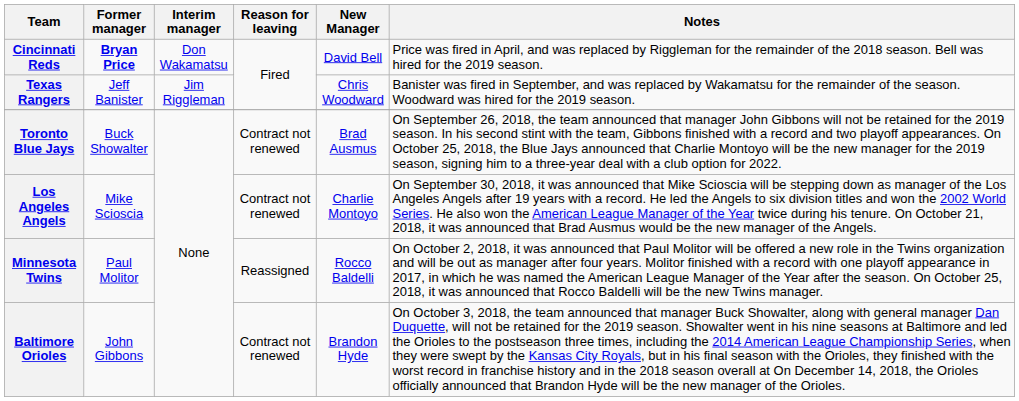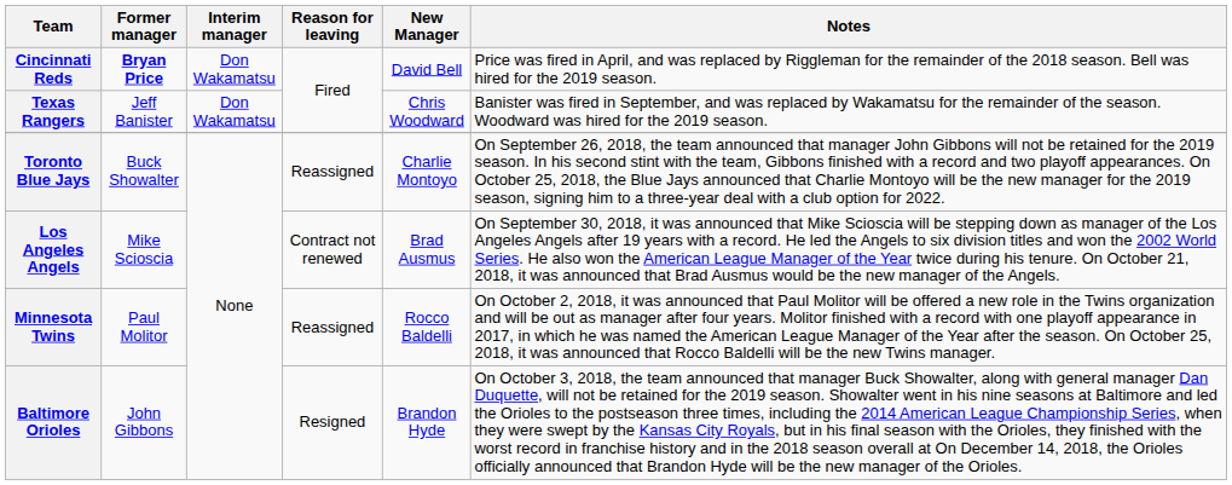 <table class="wikitable plainrowheaders" style="text-align:center;">
 <tr>
 <th scope="col">Team</th>
 <th scope="col">Former manager</th>
 <th scope="col">Interim manager</th>
 <th scope="col">Reason for leaving</th>
 <th scope="col">New Manager</th>
 <th scope="col">Notes</th>
 </tr>
 <tr>
 <th scope="row" style="text-align:center;"><a href='#'>Cincinnati Reds</a></th>
 <td><strong><a href='#'>Bryan Price</a></strong></td>
 <td><a href='#'>Don Wakamatsu</a></td>
 <td rowspan="2">Fired</td>
 <td><a href='#'>David Bell</a></td>
 <td style="text-align:left;">Price was fired in April, and was replaced by Riggleman for the remainder of the 2018 season. Bell was hired for the 2019 season.</td>
 </tr>
 <tr>
 <th scope="row" style="text-align:center;"><a href='#'>Texas Rangers</a></th>
 <td><a href='#'>Jeff Banister</a></td>
-<td><a href='#'>Jim Riggleman</a></td>
+<td><a href='#'>Don Wakamatsu</a></td>
 <td><a href='#'>Chris Woodward</a></td>
 <td style="text-align:left;">Banister was fired in September, and was replaced by Wakamatsu for the remainder of the season. Woodward was hired for the 2019 season.</td>
 </tr>
 <tr>
 </tr>
 <tr>
 <th scope="row" style="text-align:center;"><a href='#'>Toronto Blue Jays</a></th>
 <td><a href='#'>Buck Showalter</a></td>
 <td rowspan="4">None</td>
-<td>Contract not renewed</td>
-<td><a href='#'>Brad Ausmus</a></td>
+<td>Reassigned</td>
+<td><a href='#'>Charlie Montoyo</a></td>
 <td style="text-align:left;">On September 26, 2018, the team announced that manager John Gibbons will not be retained for the 2019 season. In his second stint with the team, Gibbons finished with a  record and two playoff appearances. On October 25, 2018, the Blue Jays announced that Charlie Montoyo will be the new manager for the 2019 season, signing him to a three-year deal with a club option for 2022.</td>
 </tr>
 <tr>
 <th scope="row" style="text-align:center;"><a href='#'>Los Angeles Angels</a></th>
 <td><a href='#'>Mike Scioscia</a></td>
 <td>Contract not renewed</td>
-<td><a href='#'>Charlie Montoyo</a></td>
+<td><a href='#'>Brad Ausmus</a></td>
 <td style="text-align:left;">On September 30, 2018, it was announced that Mike Scioscia will be stepping down as manager of the Los Angeles Angels after 19 years with a  record. He led the Angels to six division titles and won the <a href='#'>2002 World Series</a>. He also won the <a href='#'>American League Manager of the Year</a> twice during his tenure. On October 21, 2018, it was announced that Brad Ausmus would be the new manager of the Angels.</td>
 </tr>
 <tr>
 <th scope="row" style="text-align:center;"><a href='#'>Minnesota Twins</a></th>
 <td><a href='#'>Paul Molitor</a></td>
 <td>Reassigned</td>
 <td><a href='#'>Rocco Baldelli</a></td>
 <td style="text-align:left;">On October 2, 2018, it was announced that Paul Molitor will be offered a new role in the Twins organization and will be out as manager after four years. Molitor finished with a  record with one playoff appearance in 2017, in which he was named the American League Manager of the Year after the season. On October 25, 2018, it was announced that Rocco Baldelli will be the new Twins manager.</td>
 </tr>
 <tr>
 <th scope="row" style="text-align:center;"><a href='#'>Baltimore Orioles</a></th>
 <td><a href='#'>John Gibbons</a></td>
-<td>Contract not renewed</td>
+<td>Resigned</td>
 <td><a href='#'>Brandon Hyde</a></td>
 <td style="text-align:left;">On October 3, 2018, the team announced that manager Buck Showalter, along with general manager <a href='#'>Dan Duquette</a>, will not be retained for the 2019 season. Showalter went  in his nine seasons at Baltimore and led the Orioles to the postseason three times, including the <a href='#'>2014 American League Championship Series</a>, when they were swept by the <a href='#'>Kansas City Royals</a>, but in his final season with the Orioles, they finished with the worst record in franchise history and in the 2018 season overall at  On December 14, 2018, the Orioles officially announced that Brandon Hyde will be the new manager of the Orioles.</td>
 </tr>
 </table>
